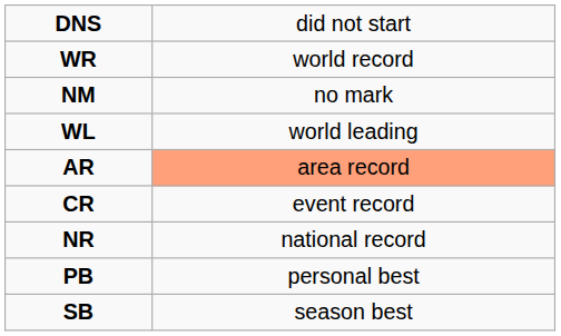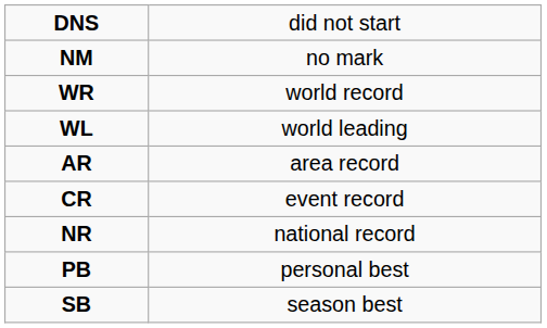 <table class="wikitable" style=" text-align:center; font-size:110%;" width="35%">
 <tr>
 <td><strong>DNS</strong></td>
 <td>did not start</td>
 </tr>
 <tr>
+<td><strong>NM</strong></td>
+<td>no mark</td>
+</tr>
+<tr>
 <td><strong>WR</strong></td>
 <td>world record</td>
-</tr>
-<tr>
-<td><strong>NM</strong></td>
-<td>no mark</td>
 </tr>
 <tr>
 <td><strong>WL</strong></td>
 <td>world leading</td>
 </tr>
 <tr>
 <td><strong>AR</strong></td>
-<td style="background: lightsalmon;">area record</td>
+<td>area record</td>
 </tr>
 <tr>
 <td><strong>CR</strong></td>
 <td>event record</td>
 </tr>
 <tr>
 <td><strong>NR</strong></td>
 <td>national record</td>
 </tr>
 <tr>
 <td><strong>PB</strong></td>
 <td>personal best</td>
 </tr>
 <tr>
 <td><strong>SB</strong></td>
 <td>season best</td>
 </tr>
 </table>
